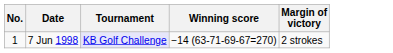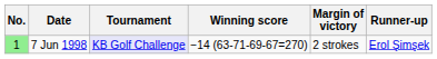 <table class="wikitable" style="font-size:95%;">
 <tr>
 <th>No.</th>
 <th>Date</th>
 <th>Tournament</th>
 <th>Winning score</th>
 <th>Margin of<br>victory</th>
+<th>Runner-up</th>
 </tr>
 <tr>
-<td align=center>1</td>
+<td align=center style="background: lightgreen;">1</td>
 <td align=right>7 Jun <a href='#'>1998</a></td>
 <td style="background: lavender;"><a href='#'>KB Golf Challenge</a></td>
 <td>−14 (63-71-69-67=270)</td>
 <td>2 strokes</td>
+<td> <a href='#'>Erol Şimşek</a></td>
 </tr>
 </table>
